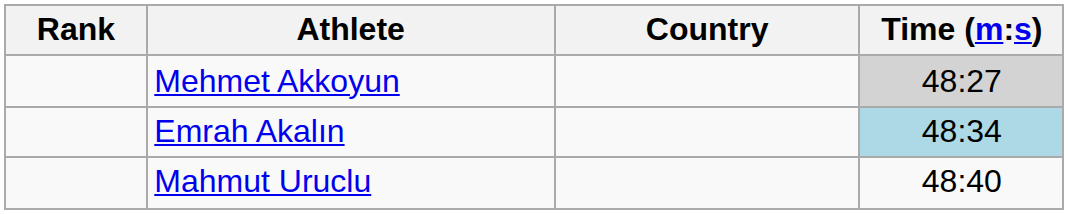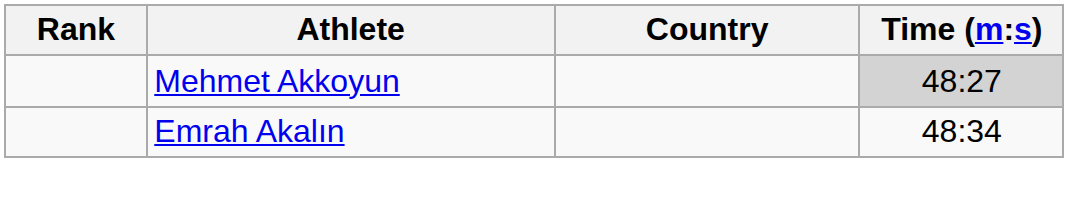 <table class="wikitable" width=60%>
 <tr>
 <th width=5%>Rank</th>
 <th width=20%>Athlete</th>
 <th width=15%>Country</th>
 <th width=10%>Time (<a href='#'>m</a>:<a href='#'>s</a>)</th>
 </tr>
 <tr align="center">
 <td></td>
 <td align="left"><a href='#'>Mehmet Akkoyun</a></td>
 <td align="left"></td>
 <td style="background: lightgrey;">48:27</td>
 </tr>
 <tr align="center">
 <td></td>
 <td align="left"><a href='#'>Emrah Akalın</a></td>
 <td align="left"></td>
-<td style="background: lightblue;">48:34</td>
-</tr>
-<tr align="center">
-<td></td>
-<td align="left"><a href='#'>Mahmut Uruclu</a></td>
-<td align="left"></td>
-<td>48:40</td>
+<td>48:34</td>
 </tr>
 </table>
